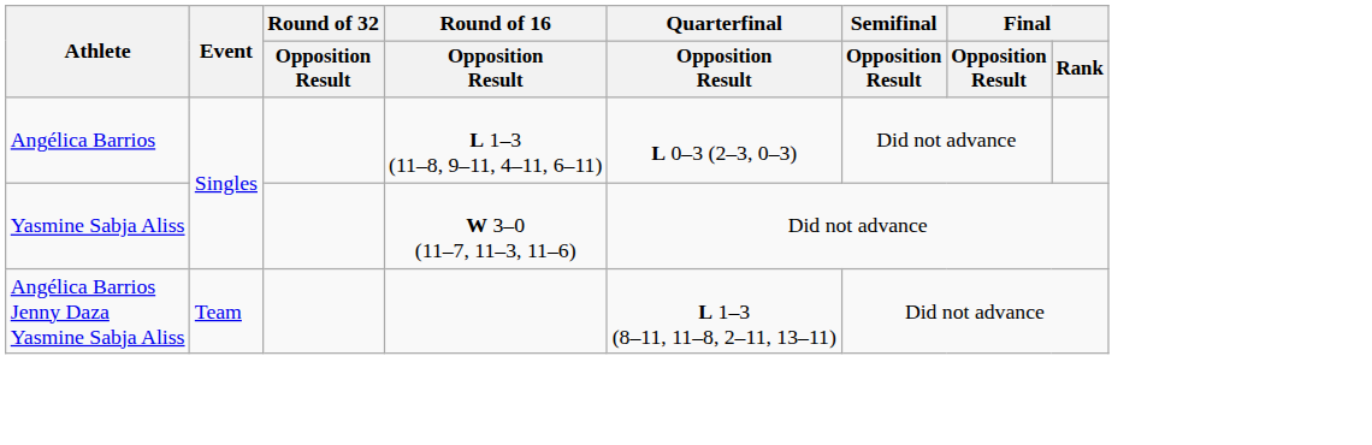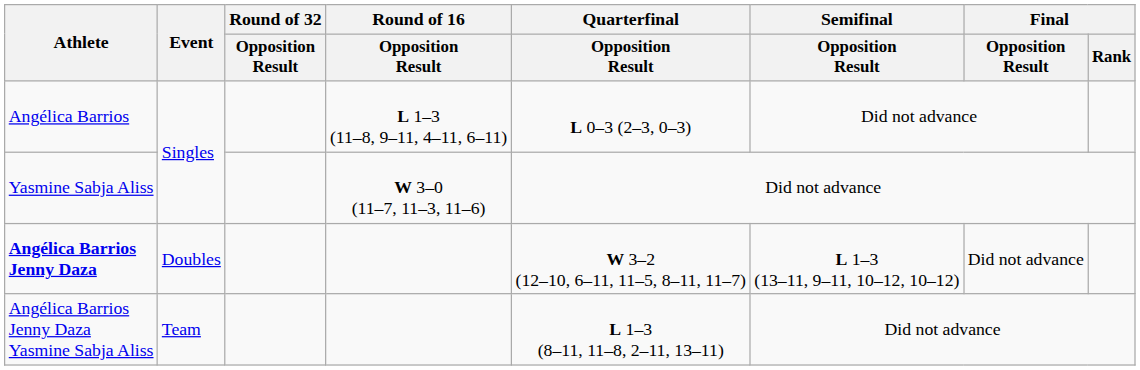 <table class=wikitable style=font-size:90%;text-align:center>
 <tr>
 <th rowspan=2>Athlete</th>
 <th rowspan=2>Event</th>
 <th>Round of 32</th>
 <th>Round of 16</th>
 <th>Quarterfinal</th>
 <th>Semifinal</th>
 <th colspan=2>Final</th>
 </tr>
 <tr style=font-size:95%>
 <th>Opposition<br>Result</th>
 <th>Opposition<br>Result</th>
 <th>Opposition<br>Result</th>
 <th>Opposition<br>Result</th>
 <th>Opposition<br>Result</th>
 <th>Rank</th>
 </tr>
 <tr>
 <td align=left><a href='#'>Angélica Barrios</a></td>
 <td align=left rowspan=2><a href='#'>Singles</a></td>
 <td></td>
 <td><br><strong>L</strong> 1–3<br>(11–8, 9–11, 4–11, 6–11)</td>
 <td><br><strong>L</strong> 0–3 (2–3, 0–3)</td>
 <td colspan=2>Did not advance</td>
 </tr>
 <tr>
 <td align=left><a href='#'>Yasmine Sabja Aliss</a></td>
 <td></td>
 <td><br><strong>W</strong> 3–0<br>(11–7, 11–3, 11–6)</td>
 <td colspan=4>Did not advance</td>
 </tr>
 <tr>
+<td align=left><strong><a href='#'>Angélica Barrios</a><br><a href='#'>Jenny Daza</a></strong></td>
+<td align=left><a href='#'>Doubles</a></td>
+<td></td>
+<td></td>
+<td><br><strong>W</strong> 3–2<br>(12–10, 6–11, 11–5, 8–11, 11–7)</td>
+<td><br><strong>L</strong> 1–3<br>(13–11, 9–11, 10–12, 10–12)</td>
+<td colspan=1>Did not advance</td>
+<td></td>
+</tr>
+<tr>
 <td align=left><a href='#'>Angélica Barrios</a><br><a href='#'>Jenny Daza</a><br><a href='#'>Yasmine Sabja Aliss</a></td>
 <td align=left><a href='#'>Team</a></td>
 <td></td>
 <td></td>
 <td><br><strong>L</strong> 1–3<br>(8–11, 11–8, 2–11, 13–11)</td>
 <td colspan=3>Did not advance</td>
 </tr>
 </table>
